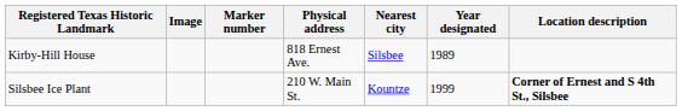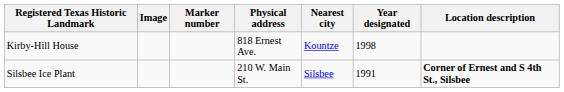 <table class="wikitable sortable">
 <tr>
 <th>Registered Texas Historic Landmark</th>
 <th>Image</th>
 <th>Marker number</th>
 <th>Physical address</th>
 <th>Nearest city</th>
 <th>Year designated</th>
 <th>Location description</th>
 </tr>
 <tr>
 <td>Kirby-Hill House</td>
 <td></td>
 <td></td>
 <td>818 Ernest Ave.<br></td>
-<td><a href='#'>Silsbee</a></td>
-<td>1989</td>
+<td><a href='#'>Kountze</a></td>
+<td>1998</td>
 <td></td>
 </tr>
 <tr>
 <td>Silsbee Ice Plant</td>
 <td></td>
 <td></td>
 <td>210 W. Main St.<br></td>
-<td><a href='#'>Kountze</a></td>
-<td>1999</td>
+<td><a href='#'>Silsbee</a></td>
+<td>1991</td>
 <td><strong>Corner of Ernest and S 4th St., Silsbee</strong></td>
 </tr>
 </table>
